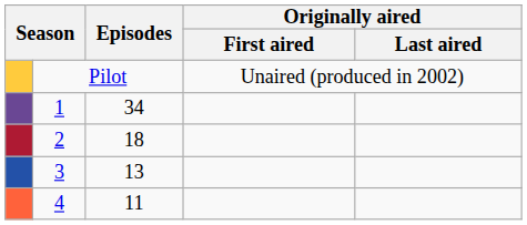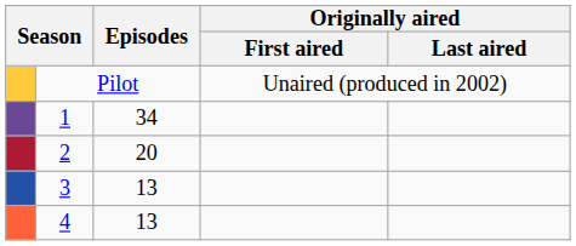 <table class="wikitable">
 <tr>
 <th style="padding: 0px 8px" colspan="2" rowspan="2">Season</th>
 <th style="padding: 0px 8px" rowspan="2">Episodes</th>
 <th style="padding: 0px 80px" colspan="2">Originally aired</th>
 </tr>
 <tr>
 <th>First aired</th>
 <th>Last aired</th>
 </tr>
 <tr>
 <td width="15" bgcolor="#ffcb3d"></td>
 <td colspan="2" align="center"><a href='#'>Pilot</a></td>
 <td colspan="2" style="text-align:center;">Unaired (produced in 2002)</td>
 </tr>
 <tr>
 <td width="15" bgcolor="#6a4794"></td>
 <td align="center"><a href='#'>1</a></td>
 <td style="text-align:center;">34</td>
 <td style="text-align:center;"></td>
 <td style="text-align:center;"></td>
 </tr>
 <tr>
 <td width="15" bgcolor="#ae1a33"></td>
 <td align="center"><a href='#'>2</a></td>
-<td style="text-align:center;">18</td>
+<td style="text-align:center;">20</td>
 <td style="text-align:center;"></td>
 <td style="text-align:center;"></td>
 </tr>
 <tr>
 <td width="15" bgcolor="#2351a8"></td>
 <td align="center"><a href='#'>3</a></td>
 <td style="text-align:center;">13</td>
 <td style="text-align:center;"></td>
 <td style="text-align:center;"></td>
 </tr>
 <tr>
 <td width="15" bgcolor="#ff623b"></td>
 <td align="center"><a href='#'>4</a></td>
-<td style="text-align:center;">11</td>
+<td style="text-align:center;">13</td>
 <td style="text-align:center;"></td>
 <td style="text-align:center;"></td>
 </tr>
 </table>
